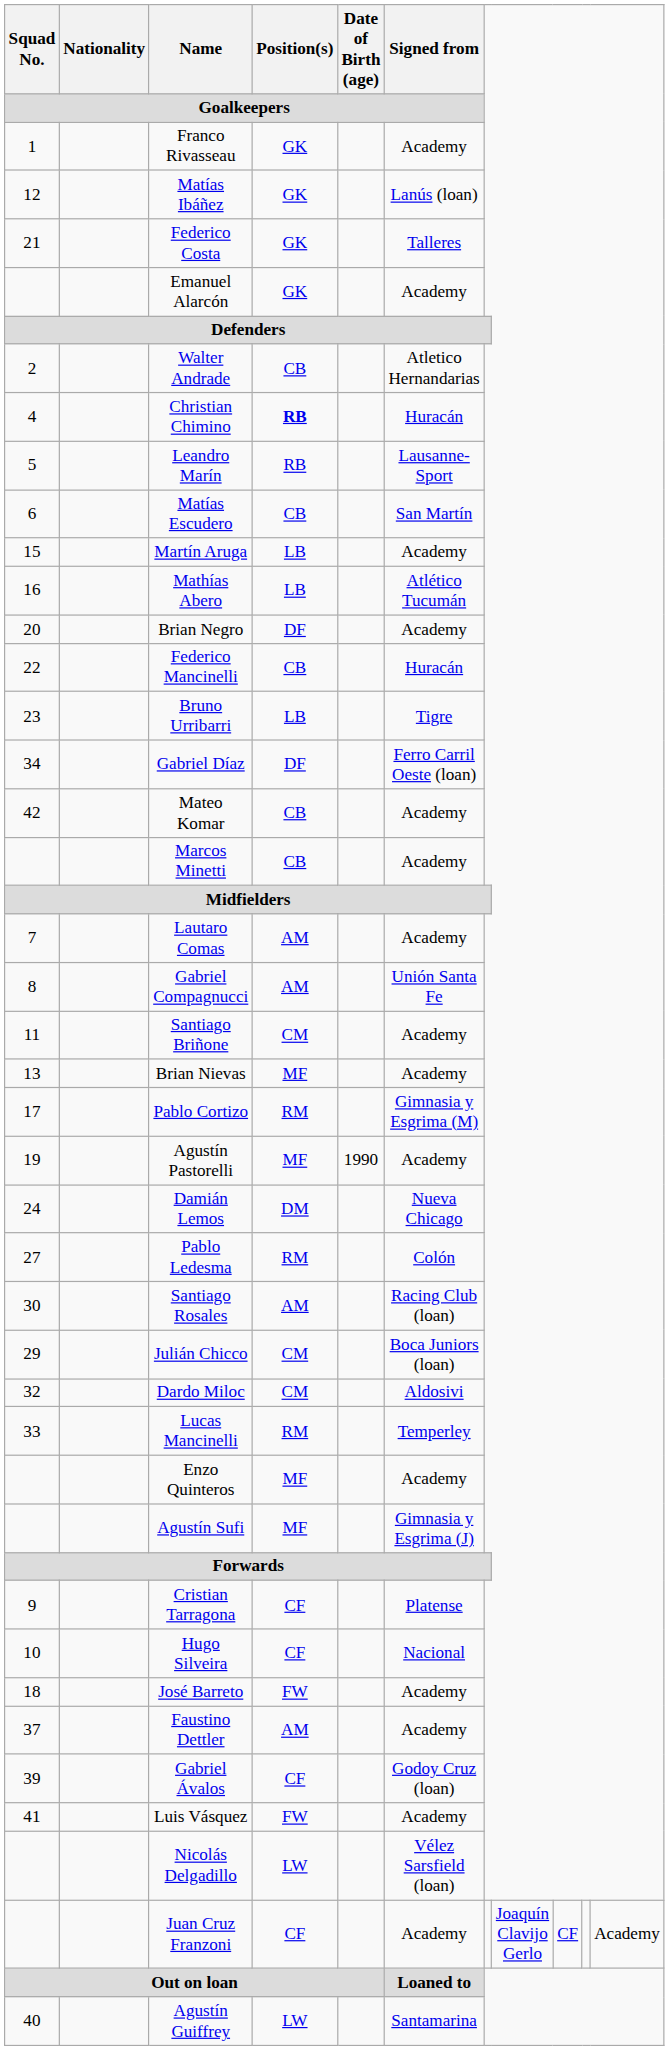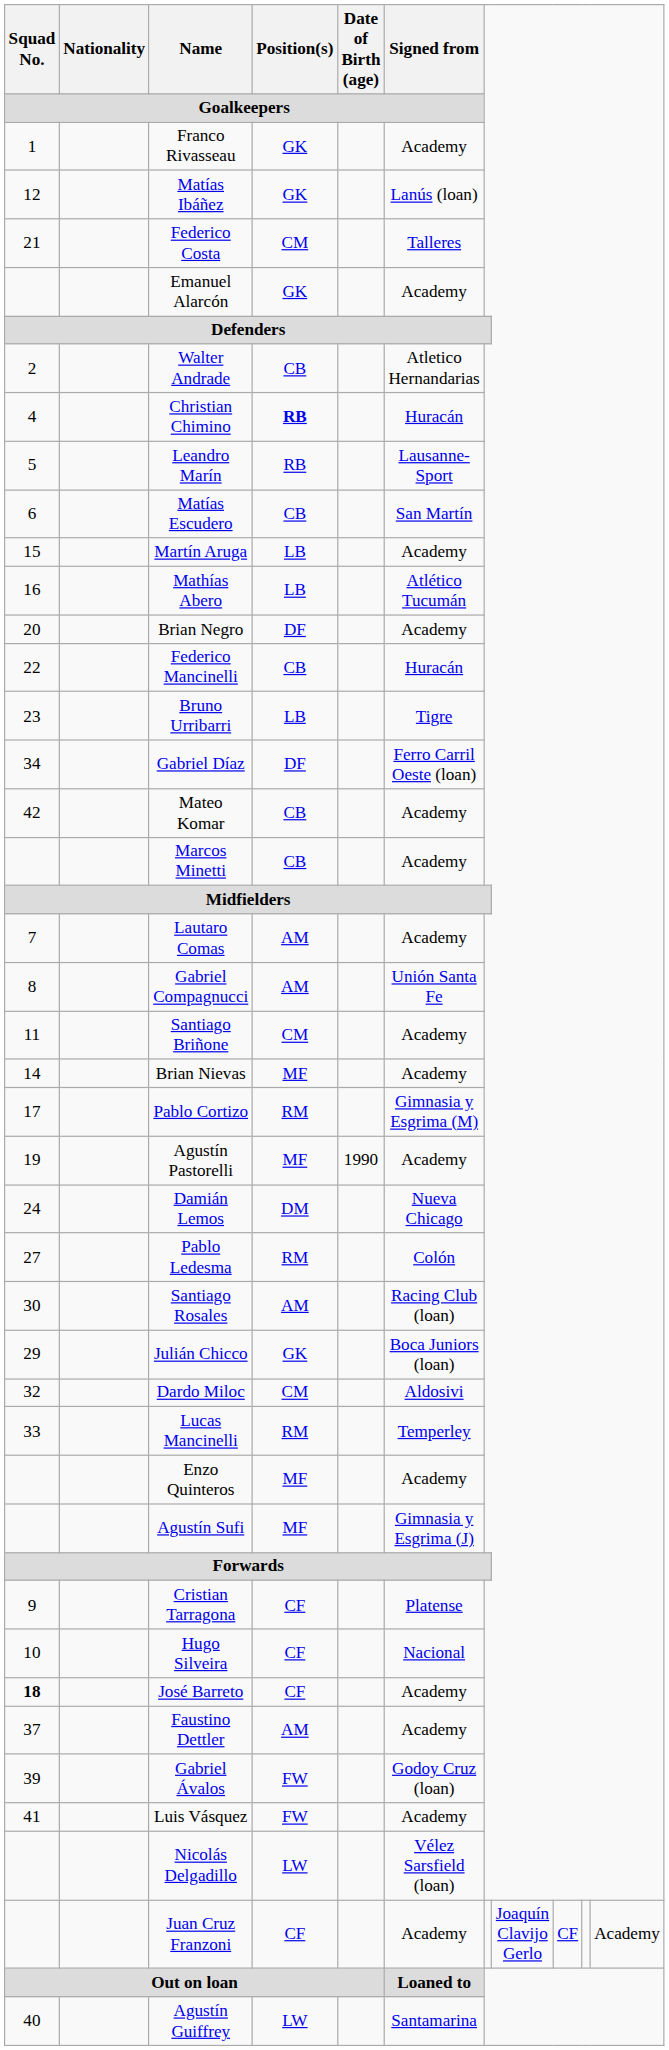 <table class="wikitable sortable" style="text-align:center; font-size:90%; width:85%;">
 <tr>
 <th style="background:#; color:; text-align:center;">Squad No.</th>
 <th style="background:#; color:; text-align:center;">Nationality</th>
 <th style="background:#; color:; text-align:center;">Name</th>
 <th style="background:#; color:; text-align:center;">Position(s)</th>
 <th style="background:#; color:; text-align:center;">Date of Birth (age)</th>
 <th style="background:#; color:; text-align:center;">Signed from</th>
 </tr>
 <tr>
 <th colspan="6" style="background:#dcdcdc; text-align:center;">Goalkeepers</th>
 </tr>
 <tr>
 <td>1</td>
 <td></td>
 <td>Franco Rivasseau</td>
 <td><a href='#'>GK</a></td>
 <td></td>
 <td>Academy</td>
 </tr>
 <tr>
 <td>12</td>
 <td></td>
 <td><a href='#'>Matías Ibáñez</a></td>
 <td><a href='#'>GK</a></td>
 <td></td>
 <td> <a href='#'>Lanús</a> (loan)</td>
 </tr>
 <tr>
 <td>21</td>
 <td></td>
 <td><a href='#'>Federico Costa</a></td>
-<td><a href='#'>GK</a></td>
+<td><a href='#'>CM</a></td>
 <td></td>
 <td> <a href='#'>Talleres</a></td>
 </tr>
 <tr>
 <td></td>
 <td></td>
 <td>Emanuel Alarcón</td>
 <td><a href='#'>GK</a></td>
 <td></td>
 <td>Academy</td>
 </tr>
 <tr>
 <th colspan="7" style="background:#dcdcdc; text-align:center;">Defenders</th>
 </tr>
 <tr>
 <td>2</td>
 <td></td>
 <td><a href='#'>Walter Andrade</a></td>
 <td><a href='#'>CB</a></td>
 <td></td>
 <td> Atletico Hernandarias</td>
 </tr>
 <tr>
 <td>4</td>
 <td></td>
 <td><a href='#'>Christian Chimino</a></td>
 <td><strong><a href='#'>RB</a></strong></td>
 <td></td>
 <td> <a href='#'>Huracán</a></td>
 </tr>
 <tr>
 <td>5</td>
 <td></td>
 <td><a href='#'>Leandro Marín</a></td>
 <td><a href='#'>RB</a></td>
 <td></td>
 <td> <a href='#'>Lausanne-Sport</a></td>
 </tr>
 <tr>
 <td>6</td>
 <td></td>
 <td><a href='#'>Matías Escudero</a></td>
 <td><a href='#'>CB</a></td>
 <td></td>
 <td> <a href='#'>San Martín</a></td>
 </tr>
 <tr>
 <td>15</td>
 <td></td>
 <td><a href='#'>Martín Aruga</a></td>
 <td><a href='#'>LB</a></td>
 <td></td>
 <td>Academy</td>
 </tr>
 <tr>
 <td>16</td>
 <td></td>
 <td><a href='#'>Mathías Abero</a></td>
 <td><a href='#'>LB</a></td>
 <td></td>
 <td> <a href='#'>Atlético Tucumán</a></td>
 </tr>
 <tr>
 <td>20</td>
 <td></td>
 <td>Brian Negro</td>
 <td><a href='#'>DF</a></td>
 <td></td>
 <td>Academy</td>
 </tr>
 <tr>
 <td>22</td>
 <td></td>
 <td><a href='#'>Federico Mancinelli</a></td>
 <td><a href='#'>CB</a></td>
 <td></td>
 <td> <a href='#'>Huracán</a></td>
 </tr>
 <tr>
 <td>23</td>
 <td></td>
 <td><a href='#'>Bruno Urribarri</a></td>
 <td><a href='#'>LB</a></td>
 <td></td>
 <td> <a href='#'>Tigre</a></td>
 </tr>
 <tr>
 <td>34</td>
 <td></td>
 <td><a href='#'>Gabriel Díaz</a></td>
 <td><a href='#'>DF</a></td>
 <td></td>
 <td> <a href='#'>Ferro Carril Oeste</a> (loan)</td>
 </tr>
 <tr>
 <td>42</td>
 <td></td>
 <td>Mateo Komar</td>
 <td><a href='#'>CB</a></td>
 <td></td>
 <td>Academy</td>
 </tr>
 <tr>
 <td></td>
 <td></td>
 <td><a href='#'>Marcos Minetti</a></td>
 <td><a href='#'>CB</a></td>
 <td></td>
 <td>Academy</td>
 </tr>
 <tr>
 <th colspan="7" style="background:#dcdcdc; text-align:center;">Midfielders</th>
 </tr>
 <tr>
 <td>7</td>
 <td></td>
 <td><a href='#'>Lautaro Comas</a></td>
 <td><a href='#'>AM</a></td>
 <td></td>
 <td>Academy</td>
 </tr>
 <tr>
 <td>8</td>
 <td></td>
 <td><a href='#'>Gabriel Compagnucci</a></td>
 <td><a href='#'>AM</a></td>
 <td></td>
 <td> <a href='#'>Unión Santa Fe</a></td>
 </tr>
 <tr>
 <td>11</td>
 <td></td>
 <td><a href='#'>Santiago Briñone</a></td>
 <td><a href='#'>CM</a></td>
 <td></td>
 <td>Academy</td>
 </tr>
 <tr>
-<td>13</td>
+<td>14</td>
 <td></td>
 <td>Brian Nievas</td>
 <td><a href='#'>MF</a></td>
 <td></td>
 <td>Academy</td>
 </tr>
 <tr>
 <td>17</td>
 <td></td>
 <td><a href='#'>Pablo Cortizo</a></td>
 <td><a href='#'>RM</a></td>
 <td></td>
 <td> <a href='#'>Gimnasia y Esgrima (M)</a></td>
 </tr>
 <tr>
 <td>19</td>
 <td></td>
 <td>Agustín Pastorelli</td>
 <td><a href='#'>MF</a></td>
 <td>1990</td>
 <td>Academy</td>
 </tr>
 <tr>
 <td>24</td>
 <td></td>
 <td><a href='#'>Damián Lemos</a></td>
 <td><a href='#'>DM</a></td>
 <td></td>
 <td> <a href='#'>Nueva Chicago</a></td>
 </tr>
 <tr>
 <td>27</td>
 <td></td>
 <td><a href='#'>Pablo Ledesma</a></td>
 <td><a href='#'>RM</a></td>
 <td></td>
 <td> <a href='#'>Colón</a></td>
 </tr>
 <tr>
 <td>30</td>
 <td></td>
 <td><a href='#'>Santiago Rosales</a></td>
 <td><a href='#'>AM</a></td>
 <td></td>
 <td> <a href='#'>Racing Club</a> (loan)</td>
 </tr>
 <tr>
 <td>29</td>
 <td></td>
 <td><a href='#'>Julián Chicco</a></td>
-<td><a href='#'>CM</a></td>
+<td><a href='#'>GK</a></td>
 <td></td>
 <td> <a href='#'>Boca Juniors</a> (loan)</td>
 </tr>
 <tr>
 <td>32</td>
 <td></td>
 <td><a href='#'>Dardo Miloc</a></td>
 <td><a href='#'>CM</a></td>
 <td></td>
 <td> <a href='#'>Aldosivi</a></td>
 </tr>
 <tr>
 <td>33</td>
 <td></td>
 <td><a href='#'>Lucas Mancinelli</a></td>
 <td><a href='#'>RM</a></td>
 <td></td>
 <td> <a href='#'>Temperley</a></td>
 </tr>
 <tr>
 <td></td>
 <td></td>
 <td>Enzo Quinteros</td>
 <td><a href='#'>MF</a></td>
 <td></td>
 <td>Academy</td>
 </tr>
 <tr>
 <td></td>
 <td></td>
 <td><a href='#'>Agustín Sufi</a></td>
 <td><a href='#'>MF</a></td>
 <td></td>
 <td> <a href='#'>Gimnasia y Esgrima (J)</a></td>
 </tr>
 <tr>
 <th colspan="7" style="background:#dcdcdc; text-align:center;">Forwards</th>
 </tr>
 <tr>
 <td>9</td>
 <td></td>
 <td><a href='#'>Cristian Tarragona</a></td>
 <td><a href='#'>CF</a></td>
 <td></td>
 <td> <a href='#'>Platense</a></td>
 </tr>
 <tr>
 <td>10</td>
 <td></td>
 <td><a href='#'>Hugo Silveira</a></td>
 <td><a href='#'>CF</a></td>
 <td></td>
 <td> <a href='#'>Nacional</a></td>
 </tr>
 <tr>
-<td>18</td>
+<td><strong>18</strong></td>
 <td></td>
 <td><a href='#'>José Barreto</a></td>
-<td><a href='#'>FW</a></td>
+<td><a href='#'>CF</a></td>
 <td></td>
 <td>Academy</td>
 </tr>
 <tr>
 <td>37</td>
 <td></td>
 <td><a href='#'>Faustino Dettler</a></td>
 <td><a href='#'>AM</a></td>
 <td></td>
 <td>Academy</td>
 </tr>
 <tr>
 <td>39</td>
 <td></td>
 <td><a href='#'>Gabriel Ávalos</a></td>
-<td><a href='#'>CF</a></td>
+<td><a href='#'>FW</a></td>
 <td></td>
 <td> <a href='#'>Godoy Cruz</a> (loan)</td>
 </tr>
 <tr>
 <td>41</td>
 <td></td>
 <td>Luis Vásquez</td>
 <td><a href='#'>FW</a></td>
 <td></td>
 <td>Academy</td>
 </tr>
 <tr>
 <td></td>
 <td></td>
 <td><a href='#'>Nicolás Delgadillo</a></td>
 <td><a href='#'>LW</a></td>
 <td></td>
 <td> <a href='#'>Vélez Sarsfield</a> (loan)</td>
 </tr>
 <tr>
 <td></td>
 <td></td>
 <td><a href='#'>Juan Cruz Franzoni</a></td>
 <td><a href='#'>CF</a></td>
 <td></td>
 <td>Academy</td>
 <td></td>
 <td><a href='#'>Joaquín Clavijo Gerlo</a></td>
 <td><a href='#'>CF</a></td>
 <td></td>
 <td>Academy</td>
 </tr>
 <tr>
 <th colspan="5" style="background:#dcdcdc; text-align:center;">Out on loan</th>
 <th colspan="1" style="background:#dcdcdc; text-align:center;">Loaned to</th>
 </tr>
 <tr>
 <td>40</td>
 <td></td>
 <td><a href='#'>Agustín Guiffrey</a></td>
 <td><a href='#'>LW</a></td>
 <td></td>
 <td> <a href='#'>Santamarina</a></td>
 </tr>
 </table>
